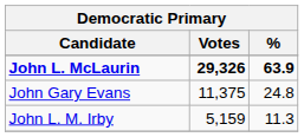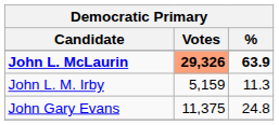 <table class="wikitable" align="left" style="margin: 1em 1em 1em 0; font-size: 95%;">
 <tr>
 <th colspan="3">Democratic Primary</th>
 </tr>
 <tr>
 <th colspan="1" style="width: 170px">Candidate</th>
 <th style="width: 50px">Votes</th>
 <th style="width: 40px">%</th>
 </tr>
 <tr>
 </tr>
 <tr>
 <td><strong><a href='#'>John L. McLaurin</a></strong></td>
-<td align="right"><strong>29,326</strong></td>
+<td align="right" style="background: lightsalmon;"><strong>29,326</strong></td>
 <td align="right"><strong>63.9</strong></td>
+</tr>
+<tr>
+<td><a href='#'>John L. M. Irby</a></td>
+<td align="right">5,159</td>
+<td align="right">11.3</td>
 </tr>
 <tr>
 <td><a href='#'>John Gary Evans</a></td>
 <td align="right">11,375</td>
 <td align="right">24.8</td>
 </tr>
 <tr>
-<td><a href='#'>John L. M. Irby</a></td>
-<td align="right">5,159</td>
-<td align="right">11.3</td>
-</tr>
-<tr>
 </tr>
 </table>
